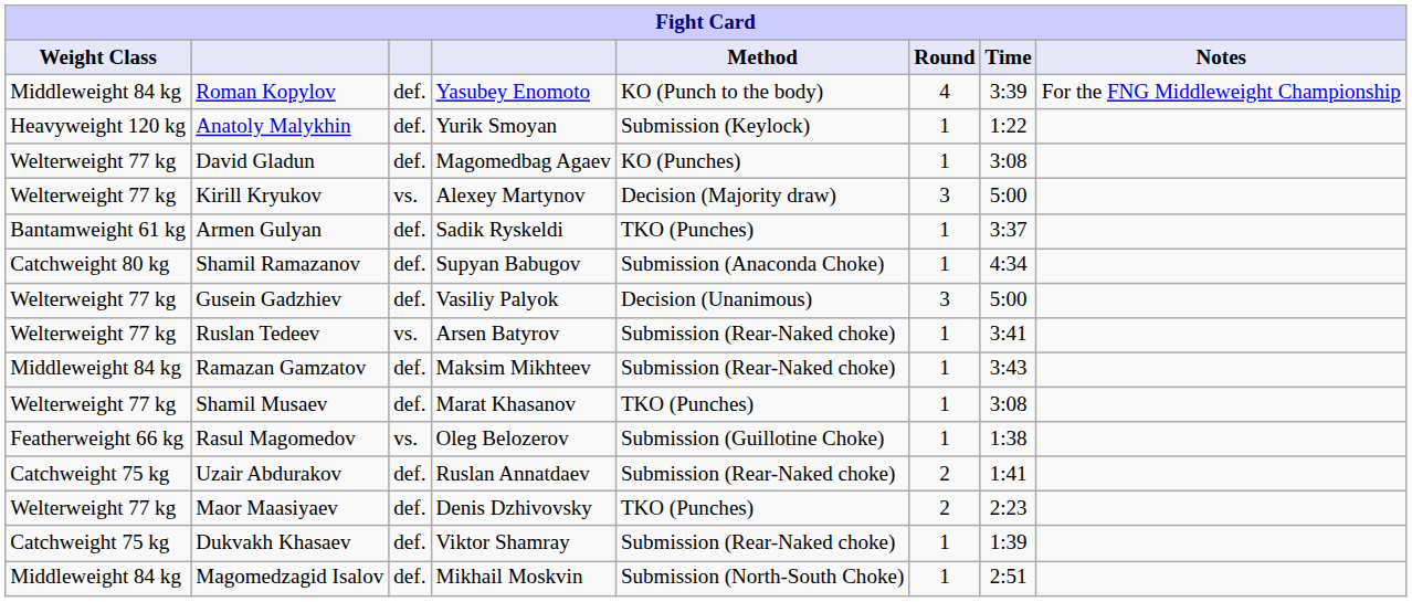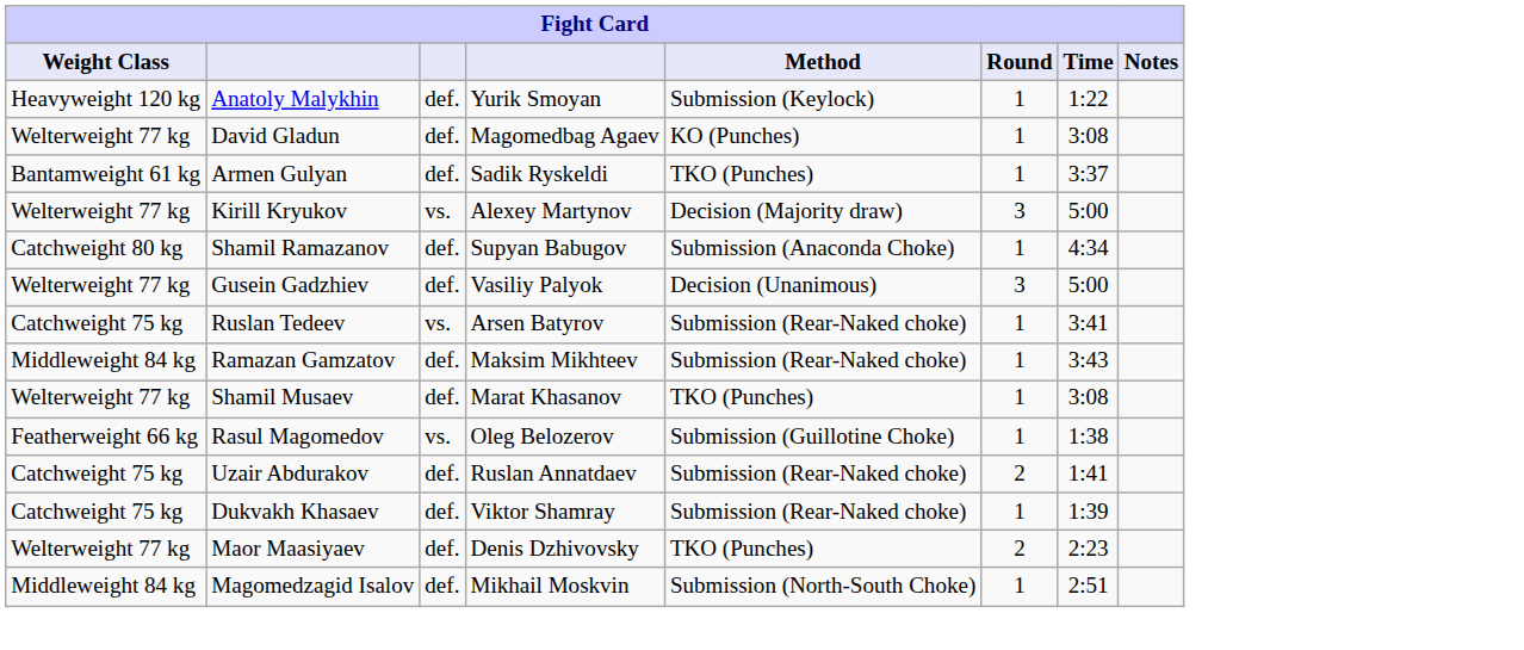 <table class="wikitable" style="font-size: 80%;">
 <tr>
 <th colspan="8" style="background-color: #ccf; color: #000080; text-align: center;"><strong>Fight Card</strong></th>
 </tr>
 <tr>
 <th colspan="1" style="background-color: #E6E8FA; color: #000000; text-align: center;">Weight Class</th>
 <th colspan="1" style="background-color: #E6E8FA; color: #000000; text-align: center;"></th>
 <th colspan="1" style="background-color: #E6E8FA; color: #000000; text-align: center;"></th>
 <th colspan="1" style="background-color: #E6E8FA; color: #000000; text-align: center;"></th>
 <th colspan="1" style="background-color: #E6E8FA; color: #000000; text-align: center;">Method</th>
 <th colspan="1" style="background-color: #E6E8FA; color: #000000; text-align: center;">Round</th>
 <th colspan="1" style="background-color: #E6E8FA; color: #000000; text-align: center;">Time</th>
 <th colspan="1" style="background-color: #E6E8FA; color: #000000; text-align: center;">Notes</th>
-</tr>
-<tr>
-<td>Middleweight 84 kg</td>
-<td> <a href='#'>Roman Kopylov</a></td>
-<td>def.</td>
-<td> <a href='#'>Yasubey Enomoto</a></td>
-<td>KO (Punch to the body)</td>
-<td align=center>4</td>
-<td align=center>3:39</td>
-<td>For the <a href='#'>FNG Middleweight Championship</a></td>
 </tr>
 <tr>
 <td>Heavyweight 120 kg</td>
 <td> <a href='#'>Anatoly Malykhin</a></td>
 <td>def.</td>
 <td> Yurik Smoyan</td>
 <td>Submission (Keylock)</td>
 <td align=center>1</td>
 <td align=center>1:22</td>
 <td></td>
 </tr>
 <tr>
 <td>Welterweight 77 kg</td>
 <td> David Gladun</td>
 <td>def.</td>
 <td> Magomedbag Agaev</td>
 <td>KO (Punches)</td>
 <td align=center>1</td>
 <td align=center>3:08</td>
 <td></td>
 </tr>
 <tr>
+<td>Bantamweight 61 kg</td>
+<td> Armen Gulyan</td>
+<td>def.</td>
+<td> Sadik Ryskeldi</td>
+<td>TKO (Punches)</td>
+<td align=center>1</td>
+<td align=center>3:37</td>
+<td></td>
+</tr>
+<tr>
 <td>Welterweight 77 kg</td>
 <td> Kirill Kryukov</td>
 <td>vs.</td>
 <td> Alexey Martynov</td>
 <td>Decision (Majority draw)</td>
 <td align=center>3</td>
 <td align=center>5:00</td>
-<td></td>
-</tr>
-<tr>
-<td>Bantamweight 61 kg</td>
-<td> Armen Gulyan</td>
-<td>def.</td>
-<td> Sadik Ryskeldi</td>
-<td>TKO (Punches)</td>
-<td align=center>1</td>
-<td align=center>3:37</td>
 <td></td>
 </tr>
 <tr>
 <td>Catchweight 80 kg</td>
 <td> Shamil Ramazanov</td>
 <td>def.</td>
 <td> Supyan Babugov</td>
 <td>Submission (Anaconda Choke)</td>
 <td align=center>1</td>
 <td align=center>4:34</td>
 <td></td>
 </tr>
 <tr>
 <td>Welterweight 77 kg</td>
 <td> Gusein Gadzhiev</td>
 <td>def.</td>
 <td> Vasiliy Palyok</td>
 <td>Decision (Unanimous)</td>
 <td align=center>3</td>
 <td align=center>5:00</td>
 <td></td>
 </tr>
 <tr>
-<td>Welterweight 77 kg</td>
+<td>Catchweight 75 kg</td>
 <td> Ruslan Tedeev</td>
 <td>vs.</td>
 <td> Arsen Batyrov</td>
 <td>Submission (Rear-Naked choke)</td>
 <td align=center>1</td>
 <td align=center>3:41</td>
 <td></td>
 </tr>
 <tr>
 <td>Middleweight 84 kg</td>
 <td> Ramazan Gamzatov</td>
 <td>def.</td>
 <td> Maksim Mikhteev</td>
 <td>Submission (Rear-Naked choke)</td>
 <td align=center>1</td>
 <td align=center>3:43</td>
 <td></td>
 </tr>
 <tr>
 <td>Welterweight 77 kg</td>
 <td> Shamil Musaev</td>
 <td>def.</td>
 <td> Marat Khasanov</td>
 <td>TKO (Punches)</td>
 <td align=center>1</td>
 <td align=center>3:08</td>
 <td></td>
 </tr>
 <tr>
 <td>Featherweight 66 kg</td>
 <td> Rasul Magomedov</td>
 <td>vs.</td>
 <td> Oleg Belozerov</td>
 <td>Submission (Guillotine Choke)</td>
 <td align=center>1</td>
 <td align=center>1:38</td>
 <td></td>
 </tr>
 <tr>
 <td>Catchweight 75 kg</td>
 <td> Uzair Abdurakov</td>
 <td>def.</td>
 <td> Ruslan Annatdaev</td>
 <td>Submission (Rear-Naked choke)</td>
 <td align=center>2</td>
 <td align=center>1:41</td>
 <td></td>
 </tr>
 <tr>
+<td>Catchweight 75 kg</td>
+<td> Dukvakh Khasaev</td>
+<td>def.</td>
+<td> Viktor Shamray</td>
+<td>Submission (Rear-Naked choke)</td>
+<td align=center>1</td>
+<td align=center>1:39</td>
+<td></td>
+</tr>
+<tr>
 <td>Welterweight 77 kg</td>
 <td> Maor Maasiyaev</td>
 <td>def.</td>
 <td> Denis Dzhivovsky</td>
 <td>TKO (Punches)</td>
 <td align=center>2</td>
 <td align=center>2:23</td>
-<td></td>
-</tr>
-<tr>
-<td>Catchweight 75 kg</td>
-<td> Dukvakh Khasaev</td>
-<td>def.</td>
-<td> Viktor Shamray</td>
-<td>Submission (Rear-Naked choke)</td>
-<td align=center>1</td>
-<td align=center>1:39</td>
 <td></td>
 </tr>
 <tr>
 <td>Middleweight 84 kg</td>
 <td> Magomedzagid Isalov</td>
 <td>def.</td>
 <td> Mikhail Moskvin</td>
 <td>Submission (North-South Choke)</td>
 <td align=center>1</td>
 <td align=center>2:51</td>
 <td></td>
 </tr>
 </table>
